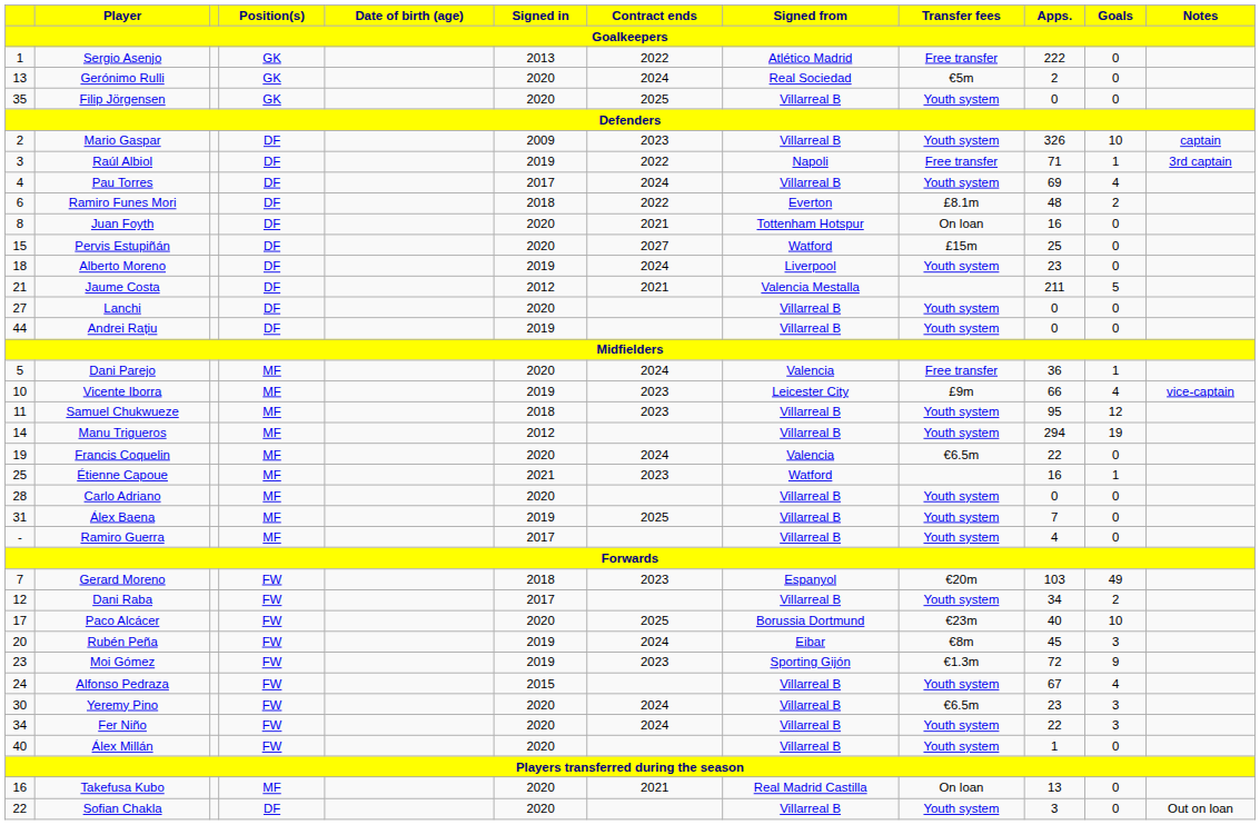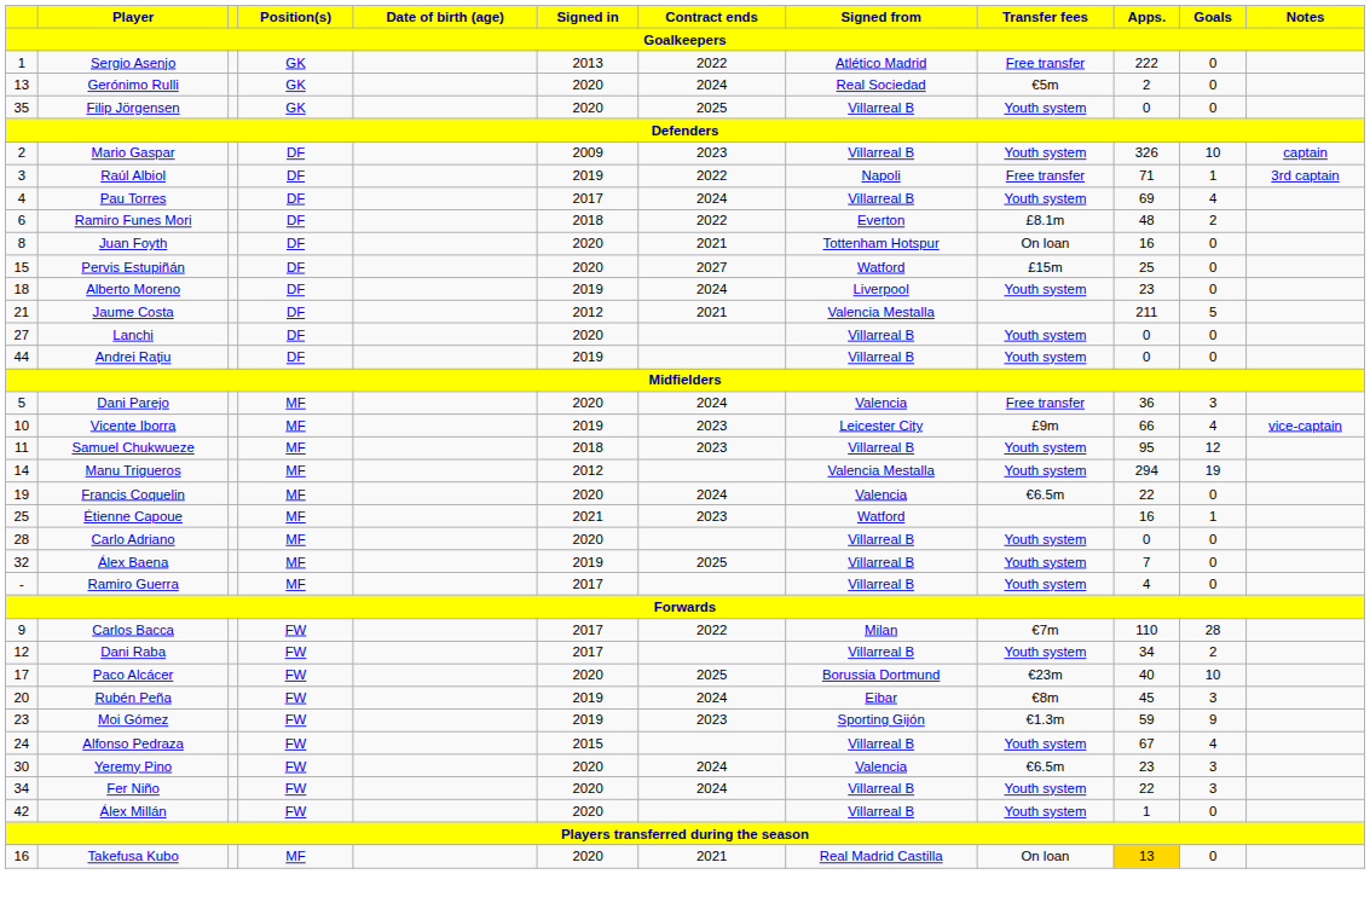 <table class="wikitable" style="text-align:center; font-size:80%; width:100%">
 <tr>
 <th style="background:#FFFF00; color:#000080; text-align:center;"></th>
 <th style="background:#FFFF00; color:#000080; text-align:center;">Player</th>
 <th style="background:#FFFF00; color:#000080; text-align:center;"></th>
 <th style="background:#FFFF00; color:#000080; text-align:center;">Position(s)</th>
 <th style="background:#FFFF00; color:#000080; text-align:center;">Date of birth (age)</th>
 <th style="background:#FFFF00; color:#000080; text-align:center;">Signed in</th>
 <th style="background:#FFFF00; color:#000080; text-align:center;">Contract ends</th>
 <th style="background:#FFFF00; color:#000080; text-align:center;">Signed from</th>
 <th style="background:#FFFF00; color:#000080; text-align:center;">Transfer fees</th>
 <th style="background:#FFFF00; color:#000080; text-align:center;">Apps.</th>
 <th style="background:#FFFF00; color:#000080; text-align:center;">Goals</th>
 <th style="background:#FFFF00; color:#000080; text-align:center;">Notes</th>
 </tr>
 <tr>
 <th colspan="12" style="background:#FFFF00; color: #000080; text-align:center">Goalkeepers</th>
 </tr>
 <tr>
 <td>1</td>
 <td><a href='#'>Sergio Asenjo</a></td>
 <td></td>
 <td><a href='#'>GK</a></td>
 <td></td>
 <td>2013</td>
 <td>2022</td>
 <td> <a href='#'>Atlético Madrid</a></td>
 <td><a href='#'>Free transfer</a></td>
 <td>222</td>
 <td>0</td>
 <td></td>
 </tr>
 <tr>
 <td>13</td>
 <td><a href='#'>Gerónimo Rulli</a></td>
 <td></td>
 <td><a href='#'>GK</a></td>
 <td></td>
 <td>2020</td>
 <td>2024</td>
 <td> <a href='#'>Real Sociedad</a></td>
 <td>€5m</td>
 <td>2</td>
 <td>0</td>
 <td></td>
 </tr>
 <tr>
 <td>35</td>
 <td><a href='#'>Filip Jörgensen</a></td>
 <td></td>
 <td><a href='#'>GK</a></td>
 <td></td>
 <td>2020</td>
 <td>2025</td>
 <td> <a href='#'>Villarreal B</a></td>
 <td><a href='#'>Youth system</a></td>
 <td>0</td>
 <td>0</td>
 <td></td>
 </tr>
 <tr>
 <th colspan="12" style="background:#FFFF00; color:#000080; text-align:center">Defenders</th>
 </tr>
 <tr>
 <td>2</td>
 <td><a href='#'>Mario Gaspar</a></td>
 <td></td>
 <td><a href='#'>DF</a></td>
 <td></td>
 <td>2009</td>
 <td>2023</td>
 <td> <a href='#'>Villarreal B</a></td>
 <td><a href='#'>Youth system</a></td>
 <td>326</td>
 <td>10</td>
 <td><a href='#'>captain</a></td>
 </tr>
 <tr>
 <td>3</td>
 <td><a href='#'>Raúl Albiol</a></td>
 <td></td>
 <td><a href='#'>DF</a></td>
 <td></td>
 <td>2019</td>
 <td>2022</td>
 <td> <a href='#'>Napoli</a></td>
 <td><a href='#'>Free transfer</a></td>
 <td>71</td>
 <td>1</td>
 <td><a href='#'>3rd captain</a></td>
 </tr>
 <tr>
 <td>4</td>
 <td><a href='#'>Pau Torres</a></td>
 <td></td>
 <td><a href='#'>DF</a></td>
 <td></td>
 <td>2017</td>
 <td>2024</td>
 <td> <a href='#'>Villarreal B</a></td>
 <td><a href='#'>Youth system</a></td>
 <td>69</td>
 <td>4</td>
 <td></td>
 </tr>
 <tr>
 <td>6</td>
 <td><a href='#'>Ramiro Funes Mori</a></td>
 <td></td>
 <td><a href='#'>DF</a></td>
 <td></td>
 <td>2018</td>
 <td>2022</td>
 <td> <a href='#'>Everton</a></td>
 <td>£8.1m</td>
 <td>48</td>
 <td>2</td>
 <td></td>
 </tr>
 <tr>
 <td>8</td>
 <td><a href='#'>Juan Foyth</a></td>
 <td></td>
 <td><a href='#'>DF</a></td>
 <td></td>
 <td>2020</td>
 <td>2021</td>
 <td> <a href='#'>Tottenham Hotspur</a></td>
 <td>On loan</td>
 <td>16</td>
 <td>0</td>
 <td></td>
 </tr>
 <tr>
 <td>15</td>
 <td><a href='#'>Pervis Estupiñán</a></td>
 <td></td>
 <td><a href='#'>DF</a></td>
 <td></td>
 <td>2020</td>
 <td>2027</td>
 <td> <a href='#'>Watford</a></td>
 <td>£15m</td>
 <td>25</td>
 <td>0</td>
 <td></td>
 </tr>
 <tr>
 <td>18</td>
 <td><a href='#'>Alberto Moreno</a></td>
 <td></td>
 <td><a href='#'>DF</a></td>
 <td></td>
 <td>2019</td>
 <td>2024</td>
 <td> <a href='#'>Liverpool</a></td>
 <td><a href='#'>Youth system</a></td>
 <td>23</td>
 <td>0</td>
 <td></td>
 </tr>
 <tr>
 <td>21</td>
 <td><a href='#'>Jaume Costa</a></td>
 <td></td>
 <td><a href='#'>DF</a></td>
 <td></td>
 <td>2012</td>
 <td>2021</td>
 <td> <a href='#'>Valencia Mestalla</a></td>
 <td></td>
 <td>211</td>
 <td>5</td>
 <td></td>
 </tr>
 <tr>
 <td>27</td>
 <td><a href='#'>Lanchi</a></td>
 <td></td>
 <td><a href='#'>DF</a></td>
 <td></td>
 <td>2020</td>
 <td></td>
 <td> <a href='#'>Villarreal B</a></td>
 <td><a href='#'>Youth system</a></td>
 <td>0</td>
 <td>0</td>
 <td></td>
 </tr>
 <tr>
 <td>44</td>
 <td><a href='#'>Andrei Rațiu</a></td>
 <td></td>
 <td><a href='#'>DF</a></td>
 <td></td>
 <td>2019</td>
 <td></td>
 <td> <a href='#'>Villarreal B</a></td>
 <td><a href='#'>Youth system</a></td>
 <td>0</td>
 <td>0</td>
 <td></td>
 </tr>
 <tr>
 <th colspan="12" style="background: #FFFF00; color: #000080; text-align:center">Midfielders</th>
 </tr>
 <tr>
 <td>5</td>
 <td><a href='#'>Dani Parejo</a></td>
 <td></td>
 <td><a href='#'>MF</a></td>
 <td></td>
 <td>2020</td>
 <td>2024</td>
 <td> <a href='#'>Valencia</a></td>
 <td><a href='#'>Free transfer</a></td>
 <td>36</td>
-<td>1</td>
+<td>3</td>
 <td></td>
 </tr>
 <tr>
 <td>10</td>
 <td><a href='#'>Vicente Iborra</a></td>
 <td></td>
 <td><a href='#'>MF</a></td>
 <td></td>
 <td>2019</td>
 <td>2023</td>
 <td> <a href='#'>Leicester City</a></td>
 <td>£9m</td>
 <td>66</td>
 <td>4</td>
 <td><a href='#'>vice-captain</a></td>
 </tr>
 <tr>
 <td>11</td>
 <td><a href='#'>Samuel Chukwueze</a></td>
 <td></td>
 <td><a href='#'>MF</a></td>
 <td></td>
 <td>2018</td>
 <td>2023</td>
 <td> <a href='#'>Villarreal B</a></td>
 <td><a href='#'>Youth system</a></td>
 <td>95</td>
 <td>12</td>
 <td></td>
 </tr>
 <tr>
 <td>14</td>
 <td><a href='#'>Manu Trigueros</a></td>
 <td></td>
 <td><a href='#'>MF</a></td>
 <td></td>
 <td>2012</td>
 <td></td>
-<td> <a href='#'>Villarreal B</a></td>
+<td> <a href='#'>Valencia Mestalla</a></td>
 <td><a href='#'>Youth system</a></td>
 <td>294</td>
 <td>19</td>
 <td></td>
 </tr>
 <tr>
 <td>19</td>
 <td><a href='#'>Francis Coquelin</a></td>
 <td></td>
 <td><a href='#'>MF</a></td>
 <td></td>
 <td>2020</td>
 <td>2024</td>
 <td> <a href='#'>Valencia</a></td>
 <td>€6.5m</td>
 <td>22</td>
 <td>0</td>
 <td></td>
 </tr>
 <tr>
 <td>25</td>
 <td><a href='#'>Étienne Capoue</a></td>
 <td></td>
 <td><a href='#'>MF</a></td>
 <td></td>
 <td>2021</td>
 <td>2023</td>
 <td> <a href='#'>Watford</a></td>
 <td></td>
 <td>16</td>
 <td>1</td>
 <td></td>
 </tr>
 <tr>
 <td>28</td>
 <td><a href='#'>Carlo Adriano</a></td>
 <td></td>
 <td><a href='#'>MF</a></td>
 <td></td>
 <td>2020</td>
 <td></td>
 <td> <a href='#'>Villarreal B</a></td>
 <td><a href='#'>Youth system</a></td>
 <td>0</td>
 <td>0</td>
 <td></td>
 </tr>
 <tr>
-<td>31</td>
+<td>32</td>
 <td><a href='#'>Álex Baena</a></td>
 <td></td>
 <td><a href='#'>MF</a></td>
 <td></td>
 <td>2019</td>
 <td>2025</td>
 <td> <a href='#'>Villarreal B</a></td>
 <td><a href='#'>Youth system</a></td>
 <td>7</td>
 <td>0</td>
 <td></td>
 </tr>
 <tr>
 <td>-</td>
 <td><a href='#'>Ramiro Guerra</a></td>
 <td></td>
 <td><a href='#'>MF</a></td>
 <td></td>
 <td>2017</td>
 <td></td>
 <td> <a href='#'>Villarreal B</a></td>
 <td><a href='#'>Youth system</a></td>
 <td>4</td>
 <td>0</td>
 <td></td>
 </tr>
 <tr>
 <th colspan="12" style="background: #FFFF00; color:#000080; text-align:center">Forwards</th>
 </tr>
 <tr>
-<td>7</td>
-<td><a href='#'>Gerard Moreno</a></td>
+<td>9</td>
+<td><a href='#'>Carlos Bacca</a></td>
 <td></td>
 <td><a href='#'>FW</a></td>
 <td></td>
-<td>2018</td>
-<td>2023</td>
-<td> <a href='#'>Espanyol</a></td>
-<td>€20m</td>
-<td>103</td>
-<td>49</td>
+<td>2017</td>
+<td>2022</td>
+<td> <a href='#'>Milan</a></td>
+<td>€7m</td>
+<td>110</td>
+<td>28</td>
 <td></td>
 </tr>
 <tr>
 <td>12</td>
 <td><a href='#'>Dani Raba</a></td>
 <td></td>
 <td><a href='#'>FW</a></td>
 <td></td>
 <td>2017</td>
 <td></td>
 <td> <a href='#'>Villarreal B</a></td>
 <td><a href='#'>Youth system</a></td>
 <td>34</td>
 <td>2</td>
 <td></td>
 </tr>
 <tr>
 <td>17</td>
 <td><a href='#'>Paco Alcácer</a></td>
 <td></td>
 <td><a href='#'>FW</a></td>
 <td></td>
 <td>2020</td>
 <td>2025</td>
 <td> <a href='#'>Borussia Dortmund</a></td>
 <td>€23m</td>
 <td>40</td>
 <td>10</td>
 <td></td>
 </tr>
 <tr>
 <td>20</td>
 <td><a href='#'>Rubén Peña</a></td>
 <td></td>
 <td><a href='#'>FW</a></td>
 <td></td>
 <td>2019</td>
 <td>2024</td>
 <td> <a href='#'>Eibar</a></td>
 <td>€8m</td>
 <td>45</td>
 <td>3</td>
 <td></td>
 </tr>
 <tr>
 <td>23</td>
 <td><a href='#'>Moi Gómez</a></td>
 <td></td>
 <td><a href='#'>FW</a></td>
 <td></td>
 <td>2019</td>
 <td>2023</td>
 <td> <a href='#'>Sporting Gijón</a></td>
 <td>€1.3m</td>
-<td>72</td>
+<td>59</td>
 <td>9</td>
 <td></td>
 </tr>
 <tr>
 <td>24</td>
 <td><a href='#'>Alfonso Pedraza</a></td>
 <td></td>
 <td><a href='#'>FW</a></td>
 <td></td>
 <td>2015</td>
 <td></td>
 <td> <a href='#'>Villarreal B</a></td>
 <td><a href='#'>Youth system</a></td>
 <td>67</td>
 <td>4</td>
 <td></td>
 </tr>
 <tr>
 <td>30</td>
 <td><a href='#'>Yeremy Pino</a></td>
 <td></td>
 <td><a href='#'>FW</a></td>
 <td></td>
 <td>2020</td>
 <td>2024</td>
-<td> <a href='#'>Villarreal B</a></td>
+<td> <a href='#'>Valencia</a></td>
 <td>€6.5m</td>
 <td>23</td>
 <td>3</td>
 <td></td>
 </tr>
 <tr>
 <td>34</td>
 <td><a href='#'>Fer Niño</a></td>
 <td></td>
 <td><a href='#'>FW</a></td>
 <td></td>
 <td>2020</td>
 <td>2024</td>
 <td> <a href='#'>Villarreal B</a></td>
 <td><a href='#'>Youth system</a></td>
 <td>22</td>
 <td>3</td>
 <td></td>
 </tr>
 <tr>
-<td>40</td>
+<td>42</td>
 <td><a href='#'>Álex Millán</a></td>
 <td></td>
 <td><a href='#'>FW</a></td>
 <td></td>
 <td>2020</td>
 <td></td>
 <td> <a href='#'>Villarreal B</a></td>
 <td><a href='#'>Youth system</a></td>
 <td>1</td>
 <td>0</td>
 <td></td>
 </tr>
 <tr>
 <th colspan="12" style="background:#FFFF00; color:#000080; text-align:center">Players transferred during the season</th>
 </tr>
 <tr>
 <td>16</td>
 <td><a href='#'>Takefusa Kubo</a></td>
 <td></td>
 <td><a href='#'>MF</a></td>
 <td></td>
 <td>2020</td>
 <td>2021</td>
 <td> <a href='#'>Real Madrid Castilla</a></td>
 <td>On loan</td>
-<td>13</td>
+<td style="background: gold;">13</td>
 <td>0</td>
 <td></td>
 </tr>
-<tr>
-<td>22</td>
-<td><a href='#'>Sofian Chakla</a></td>
-<td></td>
-<td><a href='#'>DF</a></td>
-<td></td>
-<td>2020</td>
-<td></td>
-<td> <a href='#'>Villarreal B</a></td>
-<td><a href='#'>Youth system</a></td>
-<td>3</td>
-<td>0</td>
-<td>Out on loan</td>
-</tr>
 </table>
